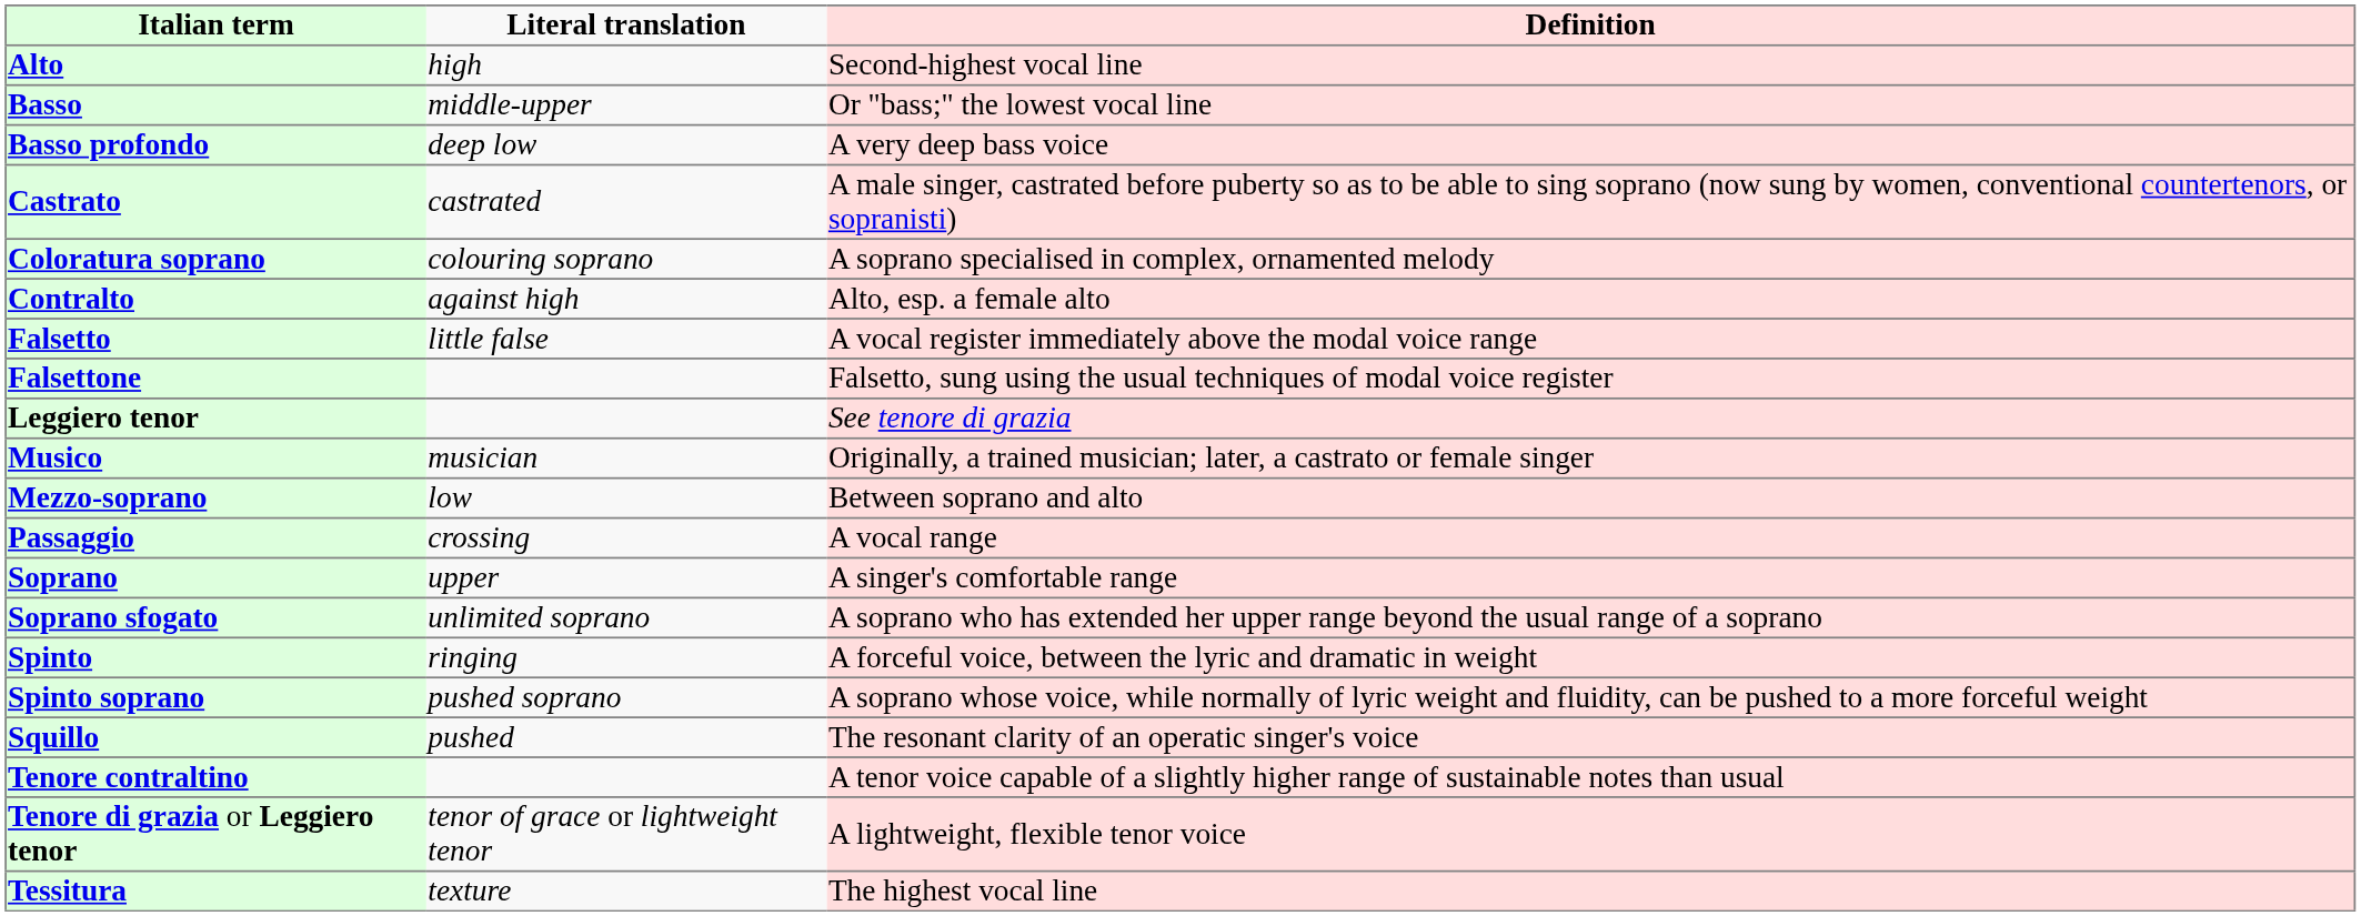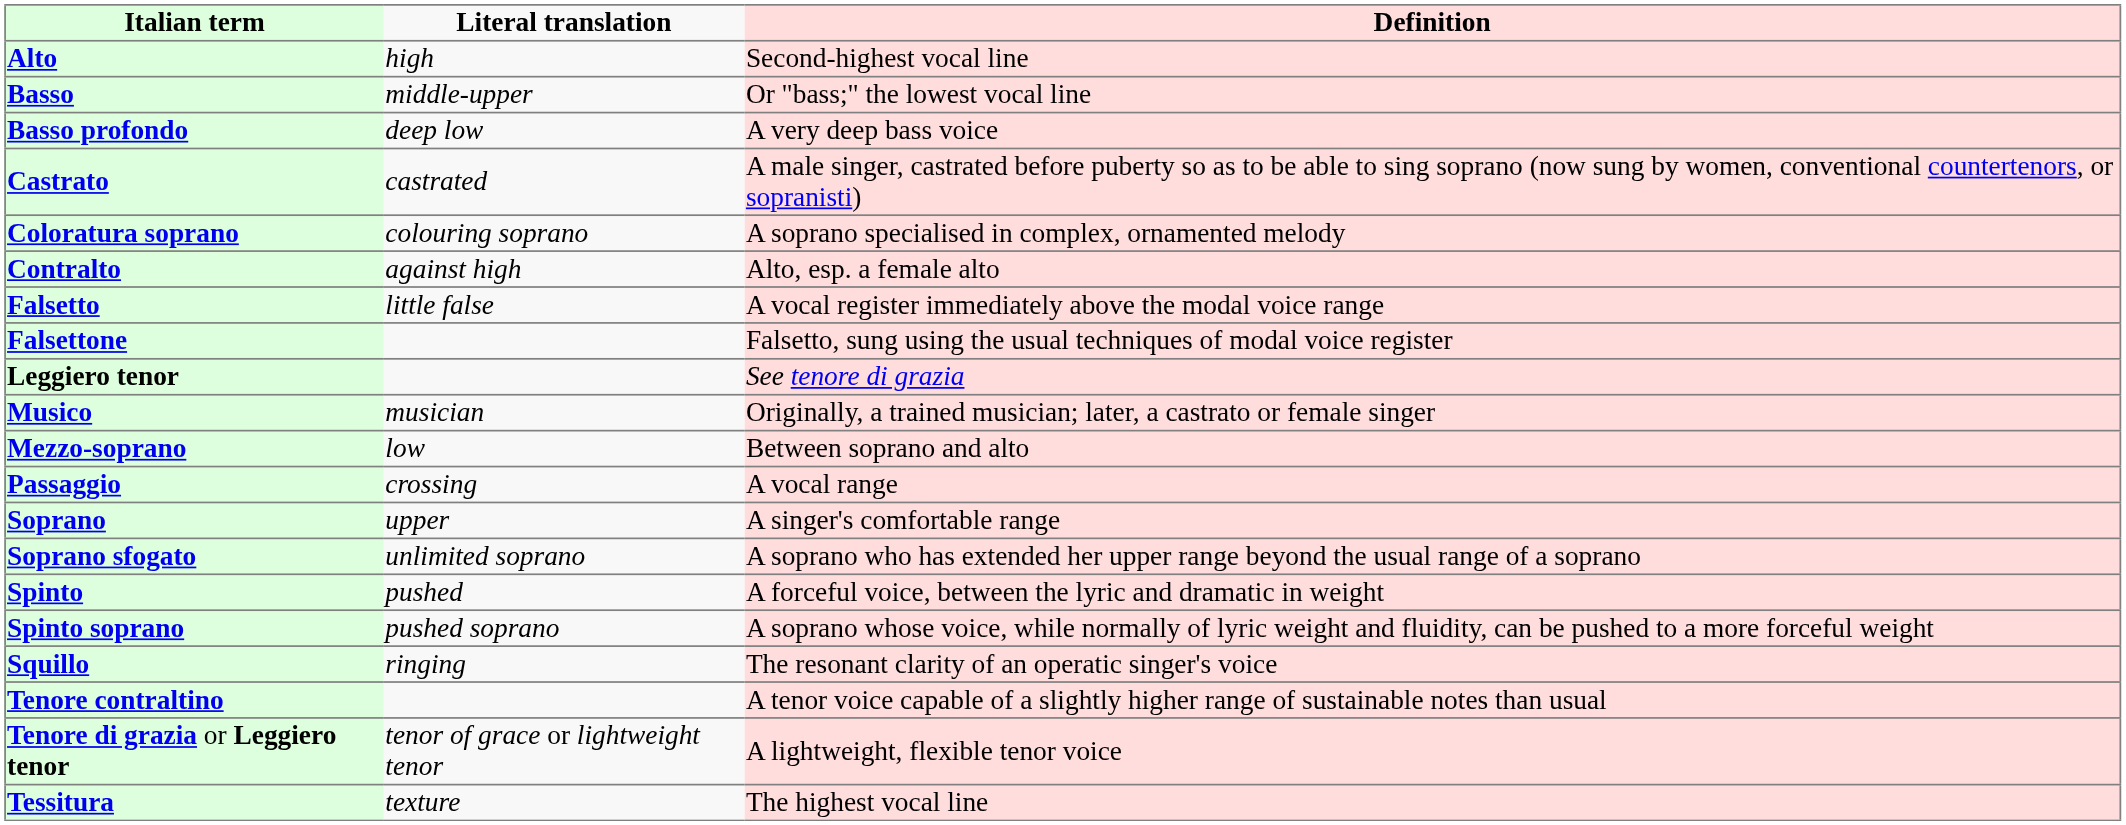 <table border="1" rules="rows" align="center" width="98%">
 <tr>
 <th bgcolor="#ddffdd">Italian term</th>
 <th bgcolor="#f8f8f8">Literal translation</th>
 <th bgcolor="#ffdddd">Definition</th>
 </tr>
 <tr>
 <td bgcolor="#ddffdd"><strong><a href='#'>Alto</a></strong></td>
 <td bgcolor="#f8f8f8"><em>high</em></td>
 <td bgcolor="#ffdddd">Second-highest vocal line</td>
 </tr>
 <tr>
 <td bgcolor="#ddffdd"><strong><a href='#'>Basso</a></strong></td>
 <td bgcolor="#f8f8f8"><em>middle-upper</em></td>
 <td bgcolor="#ffdddd">Or "bass;" the lowest vocal line</td>
 </tr>
 <tr>
 <td bgcolor="#ddffdd"><strong><a href='#'>Basso profondo</a></strong></td>
 <td bgcolor="#f8f8f8"><em>deep low</em></td>
 <td bgcolor="#ffdddd">A very deep bass voice</td>
 </tr>
 <tr>
 <td bgcolor="#ddffdd"><strong><a href='#'>Castrato</a></strong></td>
 <td bgcolor="#f8f8f8"><em>castrated</em></td>
 <td bgcolor="#ffdddd">A male singer, castrated before puberty so as to be able to sing soprano (now sung by women, conventional <a href='#'>countertenors</a>, or <a href='#'>sopranisti</a>)</td>
 </tr>
 <tr>
 <td bgcolor="#ddffdd"><strong><a href='#'>Coloratura soprano</a></strong></td>
 <td bgcolor="#f8f8f8"><em>colouring soprano</em></td>
 <td bgcolor="#ffdddd">A soprano specialised in complex, ornamented melody</td>
 </tr>
 <tr>
 <td bgcolor="#ddffdd"><strong><a href='#'>Contralto</a></strong></td>
 <td bgcolor="#f8f8f8"><em>against high</em></td>
 <td bgcolor="#ffdddd">Alto, esp. a female alto</td>
 </tr>
 <tr>
 <td bgcolor="#ddffdd"><strong><a href='#'>Falsetto</a></strong></td>
 <td bgcolor="#f8f8f8"><em>little false</em></td>
 <td bgcolor="#ffdddd">A vocal register immediately above the modal voice range</td>
 </tr>
 <tr>
 <td bgcolor="#ddffdd"><strong><a href='#'>Falsettone</a></strong></td>
 <td bgcolor="#f8f8f8"></td>
 <td bgcolor="#ffdddd">Falsetto, sung using the usual techniques of modal voice register</td>
 </tr>
 <tr>
 <td bgcolor="#ddffdd"><strong>Leggiero tenor</strong></td>
 <td bgcolor="#f8f8f8"></td>
 <td bgcolor="#ffdddd"><em>See <a href='#'>tenore di grazia</a></em></td>
 </tr>
 <tr>
 <td bgcolor="#ddffdd"><strong><a href='#'>Musico</a></strong></td>
 <td bgcolor="#f8f8f8"><em>musician</em></td>
 <td bgcolor="#ffdddd">Originally, a trained musician; later, a castrato or female singer</td>
 </tr>
 <tr>
 <td bgcolor="#ddffdd"><strong><a href='#'>Mezzo-soprano</a></strong></td>
 <td bgcolor="#f8f8f8"><em>low</em></td>
 <td bgcolor="#ffdddd">Between soprano and alto</td>
 </tr>
 <tr>
 <td bgcolor="#ddffdd"><strong><a href='#'>Passaggio</a></strong></td>
 <td bgcolor="#f8f8f8"><em>crossing</em></td>
 <td bgcolor="#ffdddd">A vocal range</td>
 </tr>
 <tr>
 <td bgcolor="#ddffdd"><strong><a href='#'>Soprano</a></strong></td>
 <td bgcolor="#f8f8f8"><em>upper</em></td>
 <td bgcolor="#ffdddd">A singer's comfortable range</td>
 </tr>
 <tr>
 <td bgcolor="#ddffdd"><strong><a href='#'>Soprano sfogato</a></strong></td>
 <td bgcolor="#f8f8f8"><em>unlimited soprano</em></td>
 <td bgcolor="#ffdddd">A soprano who has extended her upper range beyond the usual range of a soprano</td>
 </tr>
 <tr>
 <td bgcolor="#ddffdd"><strong><a href='#'>Spinto</a></strong></td>
-<td bgcolor="#f8f8f8"><em>ringing</em></td>
+<td bgcolor="#f8f8f8"><em>pushed</em></td>
 <td bgcolor="#ffdddd">A forceful voice, between the lyric and dramatic in weight</td>
 </tr>
 <tr>
 <td bgcolor="#ddffdd"><strong><a href='#'>Spinto soprano</a></strong></td>
 <td bgcolor="#f8f8f8"><em>pushed soprano</em></td>
 <td bgcolor="#ffdddd">A soprano whose voice, while normally of lyric weight and fluidity, can be pushed to a more forceful weight</td>
 </tr>
 <tr>
 <td bgcolor="#ddffdd"><strong><a href='#'>Squillo</a></strong></td>
-<td bgcolor="#f8f8f8"><em>pushed</em></td>
+<td bgcolor="#f8f8f8"><em>ringing</em></td>
 <td bgcolor="#ffdddd">The resonant clarity of an operatic singer's voice</td>
 </tr>
 <tr>
 <td bgcolor="#ddffdd"><strong><a href='#'>Tenore contraltino</a></strong></td>
 <td bgcolor="#f8f8f8"></td>
 <td bgcolor="#ffdddd">A tenor voice capable of a slightly higher range of sustainable notes than usual</td>
 </tr>
 <tr>
 <td bgcolor="#ddffdd"><strong><a href='#'>Tenore di grazia</a></strong> or <strong>Leggiero tenor</strong></td>
 <td bgcolor="#f8f8f8"><em>tenor of grace</em> or <em>lightweight tenor</em></td>
 <td bgcolor="#ffdddd">A lightweight, flexible tenor voice</td>
 </tr>
 <tr>
 <td bgcolor="#ddffdd"><strong><a href='#'>Tessitura</a></strong></td>
 <td bgcolor="#f8f8f8"><em>texture</em></td>
 <td bgcolor="#ffdddd">The highest vocal line</td>
 </tr>
 </table>
